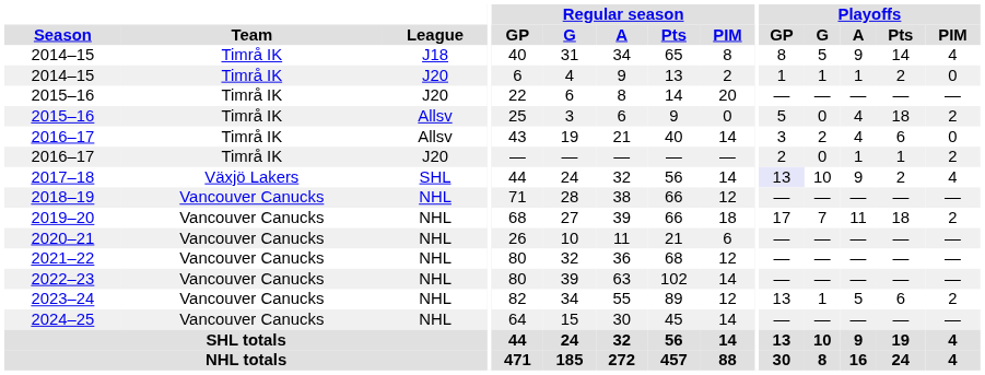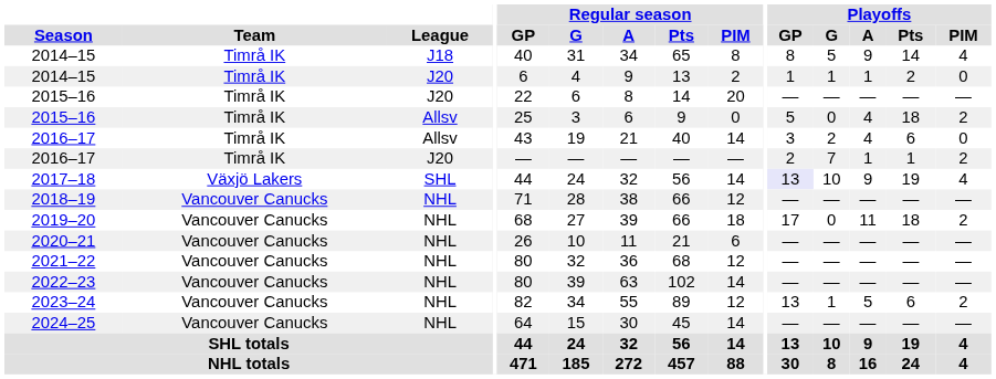 <table border="0" cellpadding="1" cellspacing="0" style="text-align:center; width:60em;">
 <tr bgcolor="#e0e0e0">
 <th colspan="3" bgcolor="#ffffff"></th>
 <th rowspan="102" bgcolor="#ffffff"></th>
 <th colspan="5"><a href='#'>Regular season</a></th>
 <th rowspan="102" bgcolor="#ffffff"></th>
 <th colspan="5"><a href='#'>Playoffs</a></th>
 </tr>
 <tr bgcolor="#e0e0e0">
 <th><a href='#'>Season</a></th>
 <th>Team</th>
 <th>League</th>
 <th>GP</th>
 <th><a href='#'>G</a></th>
 <th><a href='#'>A</a></th>
 <th><a href='#'>Pts</a></th>
 <th><a href='#'>PIM</a></th>
 <th>GP</th>
 <th>G</th>
 <th>A</th>
 <th>Pts</th>
 <th>PIM</th>
 </tr>
 <tr>
 <td>2014–15</td>
 <td><a href='#'>Timrå IK</a></td>
 <td><a href='#'>J18</a></td>
 <td>40</td>
 <td>31</td>
 <td>34</td>
 <td>65</td>
 <td>8</td>
 <td>8</td>
 <td>5</td>
 <td>9</td>
 <td>14</td>
 <td>4</td>
 </tr>
 <tr bgcolor="#f0f0f0">
 <td>2014–15</td>
 <td><a href='#'>Timrå IK</a></td>
 <td><a href='#'>J20</a></td>
 <td>6</td>
 <td>4</td>
 <td>9</td>
 <td>13</td>
 <td>2</td>
 <td>1</td>
 <td>1</td>
 <td>1</td>
 <td>2</td>
 <td>0</td>
 </tr>
 <tr>
 <td>2015–16</td>
 <td>Timrå IK</td>
 <td>J20</td>
 <td>22</td>
 <td>6</td>
 <td>8</td>
 <td>14</td>
 <td>20</td>
 <td>—</td>
 <td>—</td>
 <td>—</td>
 <td>—</td>
 <td>—</td>
 </tr>
 <tr bgcolor="#f0f0f0">
 <td><a href='#'>2015–16</a></td>
 <td>Timrå IK</td>
 <td><a href='#'>Allsv</a></td>
 <td>25</td>
 <td>3</td>
 <td>6</td>
 <td>9</td>
 <td>0</td>
 <td>5</td>
 <td>0</td>
 <td>4</td>
 <td>18</td>
 <td>2</td>
 </tr>
 <tr>
 <td><a href='#'>2016–17</a></td>
 <td>Timrå IK</td>
 <td>Allsv</td>
 <td>43</td>
 <td>19</td>
 <td>21</td>
 <td>40</td>
 <td>14</td>
 <td>3</td>
 <td>2</td>
 <td>4</td>
 <td>6</td>
 <td>0</td>
 </tr>
 <tr bgcolor="#f0f0f0">
 <td>2016–17</td>
 <td>Timrå IK</td>
 <td>J20</td>
 <td>—</td>
 <td>—</td>
 <td>—</td>
 <td>—</td>
 <td>—</td>
 <td>2</td>
-<td>0</td>
+<td>7</td>
 <td>1</td>
 <td>1</td>
 <td>2</td>
 </tr>
 <tr>
 <td><a href='#'>2017–18</a></td>
 <td><a href='#'>Växjö Lakers</a></td>
 <td><a href='#'>SHL</a></td>
 <td>44</td>
 <td>24</td>
 <td>32</td>
 <td>56</td>
 <td>14</td>
 <td style="background: lavender;">13</td>
 <td>10</td>
 <td>9</td>
-<td>2</td>
+<td>19</td>
 <td>4</td>
 </tr>
 <tr bgcolor="#f0f0f0">
 <td><a href='#'>2018–19</a></td>
 <td><a href='#'>Vancouver Canucks</a></td>
 <td><a href='#'>NHL</a></td>
 <td>71</td>
 <td>28</td>
 <td>38</td>
 <td>66</td>
 <td>12</td>
 <td>—</td>
 <td>—</td>
 <td>—</td>
 <td>—</td>
 <td>—</td>
 </tr>
 <tr>
 <td><a href='#'>2019–20</a></td>
 <td>Vancouver Canucks</td>
 <td>NHL</td>
 <td>68</td>
 <td>27</td>
 <td>39</td>
 <td>66</td>
 <td>18</td>
 <td>17</td>
-<td>7</td>
+<td>0</td>
 <td>11</td>
 <td>18</td>
 <td>2</td>
 </tr>
 <tr bgcolor="#f0f0f0">
 <td><a href='#'>2020–21</a></td>
 <td>Vancouver Canucks</td>
 <td>NHL</td>
 <td>26</td>
 <td>10</td>
 <td>11</td>
 <td>21</td>
 <td>6</td>
 <td>—</td>
 <td>—</td>
 <td>—</td>
 <td>—</td>
 <td>—</td>
 </tr>
 <tr>
 <td><a href='#'>2021–22</a></td>
 <td>Vancouver Canucks</td>
 <td>NHL</td>
 <td>80</td>
 <td>32</td>
 <td>36</td>
 <td>68</td>
 <td>12</td>
 <td>—</td>
 <td>—</td>
 <td>—</td>
 <td>—</td>
 <td>—</td>
 </tr>
 <tr bgcolor="#f0f0f0">
 <td><a href='#'>2022–23</a></td>
 <td>Vancouver Canucks</td>
 <td>NHL</td>
 <td>80</td>
 <td>39</td>
 <td>63</td>
 <td>102</td>
 <td>14</td>
 <td>—</td>
 <td>—</td>
 <td>—</td>
 <td>—</td>
 <td>—</td>
 </tr>
 <tr>
 <td><a href='#'>2023–24</a></td>
 <td>Vancouver Canucks</td>
 <td>NHL</td>
 <td>82</td>
 <td>34</td>
 <td>55</td>
 <td>89</td>
 <td>12</td>
 <td>13</td>
 <td>1</td>
 <td>5</td>
 <td>6</td>
 <td>2</td>
 </tr>
 <tr bgcolor="#f0f0f0">
 <td><a href='#'>2024–25</a></td>
 <td>Vancouver Canucks</td>
 <td>NHL</td>
 <td>64</td>
 <td>15</td>
 <td>30</td>
 <td>45</td>
 <td>14</td>
 <td>—</td>
 <td>—</td>
 <td>—</td>
 <td>—</td>
 <td>—</td>
 </tr>
 <tr bgcolor="#e0e0e0">
 <th colspan="3">SHL totals</th>
 <th>44</th>
 <th>24</th>
 <th>32</th>
 <th>56</th>
 <th>14</th>
 <th>13</th>
 <th>10</th>
 <th>9</th>
 <th>19</th>
 <th>4</th>
 </tr>
 <tr bgcolor="#e0e0e0">
 <th colspan="3">NHL totals</th>
 <th>471</th>
 <th>185</th>
 <th>272</th>
 <th>457</th>
 <th>88</th>
 <th>30</th>
 <th>8</th>
 <th>16</th>
 <th>24</th>
 <th>4</th>
 </tr>
 </table>
